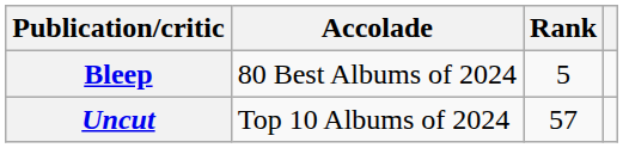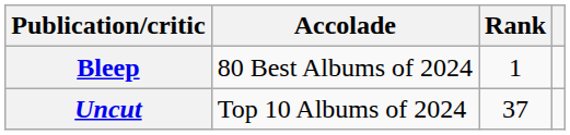 <table class="wikitable sortable plainrowheaders">
 <tr>
 <th scope="col">Publication/critic</th>
 <th scope="col">Accolade</th>
 <th scope="col">Rank</th>
 <th scope="col" class="unsortable"></th>
 </tr>
 <tr>
 <th scope="row"><a href='#'>Bleep</a></th>
 <td>80 Best Albums of 2024</td>
-<td style="text-align: center;">5</td>
+<td style="text-align: center;">1</td>
 <td style="text-align: center;"></td>
 </tr>
 <tr>
 <th scope="row"><em><a href='#'>Uncut</a></em></th>
 <td>Top 10 Albums of 2024</td>
-<td style="text-align: center;">57</td>
+<td style="text-align: center;">37</td>
 <td style="text-align: center;"></td>
 </tr>
 </table>
